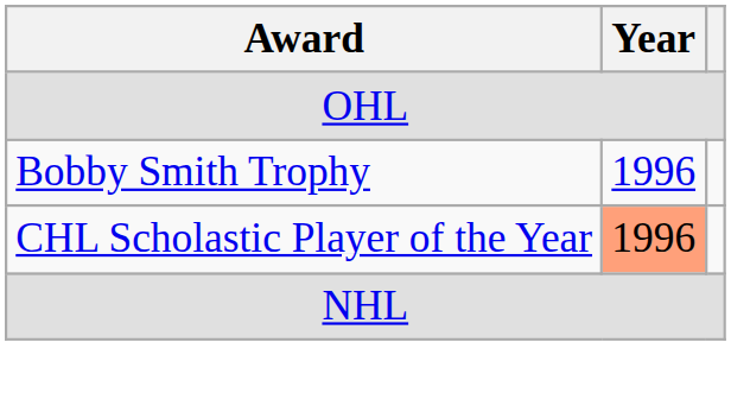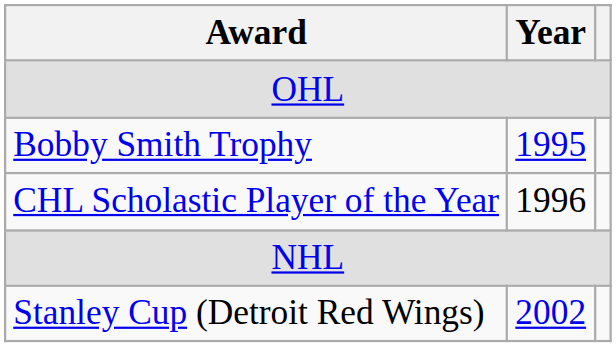 <table class="wikitable">
 <tr>
 <th>Award</th>
 <th>Year</th>
 <th></th>
 </tr>
 <tr ALIGN="center" bgcolor="#e0e0e0">
 <td colspan="3"><a href='#'>OHL</a></td>
 </tr>
 <tr>
 <td><a href='#'>Bobby Smith Trophy</a></td>
-<td><a href='#'>1996</a></td>
+<td><a href='#'>1995</a></td>
 <td></td>
 </tr>
 <tr>
 <td><a href='#'>CHL Scholastic Player of the Year</a></td>
-<td style="background: lightsalmon;">1996</td>
+<td>1996</td>
 <td></td>
 </tr>
 <tr ALIGN="center" bgcolor="#e0e0e0">
 <td colspan="3"><a href='#'>NHL</a></td>
 </tr>
+<tr>
+<td><a href='#'>Stanley Cup</a> (Detroit Red Wings)</td>
+<td><a href='#'>2002</a></td>
+<td></td>
+</tr>
 </table>
